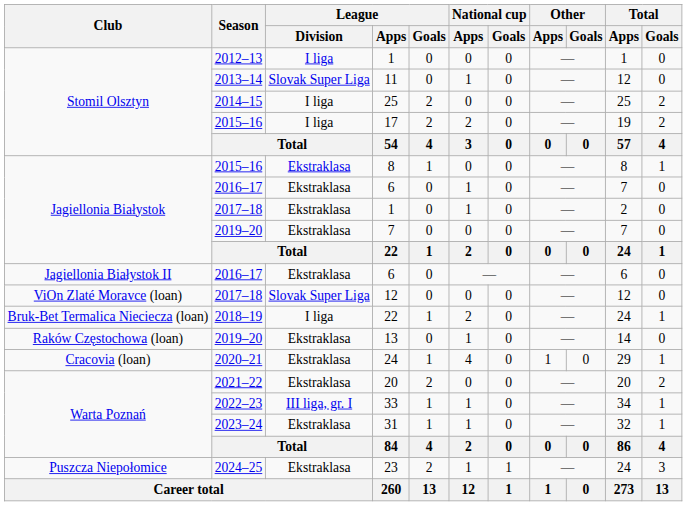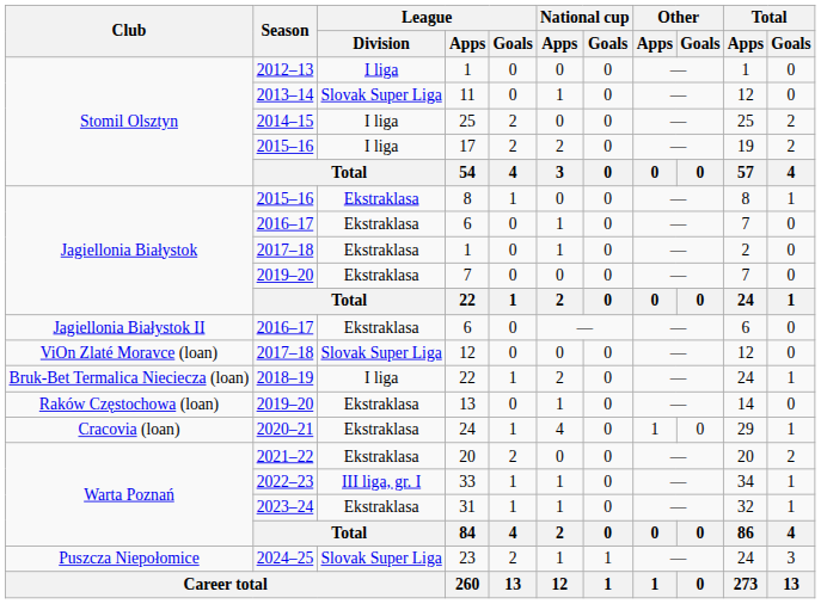 <table class="wikitable" style="text-align: center;">
 <tr>
 <th rowspan="2">Club</th>
 <th rowspan="2">Season</th>
 <th colspan="3">League</th>
 <th colspan="2">National cup</th>
 <th colspan="2">Other</th>
 <th colspan="2">Total</th>
 </tr>
 <tr>
 <th>Division</th>
 <th>Apps</th>
 <th>Goals</th>
 <th>Apps</th>
 <th>Goals</th>
 <th>Apps</th>
 <th>Goals</th>
 <th>Apps</th>
 <th>Goals</th>
 </tr>
 <tr>
 <td rowspan="5"><a href='#'>Stomil Olsztyn</a></td>
 <td><a href='#'>2012–13</a></td>
 <td><a href='#'>I liga</a></td>
 <td>1</td>
 <td>0</td>
 <td>0</td>
 <td>0</td>
 <td colspan="2">—</td>
 <td>1</td>
 <td>0</td>
 </tr>
 <tr>
 <td><a href='#'>2013–14</a></td>
 <td><a href='#'>Slovak Super Liga</a></td>
 <td>11</td>
 <td>0</td>
 <td>1</td>
 <td>0</td>
 <td colspan="2">—</td>
 <td>12</td>
 <td>0</td>
 </tr>
 <tr>
 <td><a href='#'>2014–15</a></td>
 <td>I liga</td>
 <td>25</td>
 <td>2</td>
 <td>0</td>
 <td>0</td>
 <td colspan="2">—</td>
 <td>25</td>
 <td>2</td>
 </tr>
 <tr>
 <td><a href='#'>2015–16</a></td>
 <td>I liga</td>
 <td>17</td>
 <td>2</td>
 <td>2</td>
 <td>0</td>
 <td colspan="2">—</td>
 <td>19</td>
 <td>2</td>
 </tr>
 <tr>
 <th colspan="2">Total</th>
 <th>54</th>
 <th>4</th>
 <th>3</th>
 <th>0</th>
 <th>0</th>
 <th>0</th>
 <th>57</th>
 <th>4</th>
 </tr>
 <tr>
 <td rowspan="5"><a href='#'>Jagiellonia Białystok</a></td>
 <td><a href='#'>2015–16</a></td>
 <td><a href='#'>Ekstraklasa</a></td>
 <td>8</td>
 <td>1</td>
 <td>0</td>
 <td>0</td>
 <td colspan="2">—</td>
 <td>8</td>
 <td>1</td>
 </tr>
 <tr>
 <td><a href='#'>2016–17</a></td>
 <td>Ekstraklasa</td>
 <td>6</td>
 <td>0</td>
 <td>1</td>
 <td>0</td>
 <td colspan="2">—</td>
 <td>7</td>
 <td>0</td>
 </tr>
 <tr>
 <td><a href='#'>2017–18</a></td>
 <td>Ekstraklasa</td>
 <td>1</td>
 <td>0</td>
 <td>1</td>
 <td>0</td>
 <td colspan="2">—</td>
 <td>2</td>
 <td>0</td>
 </tr>
 <tr>
 <td><a href='#'>2019–20</a></td>
 <td>Ekstraklasa</td>
 <td>7</td>
 <td>0</td>
 <td>0</td>
 <td>0</td>
 <td colspan="2">—</td>
 <td>7</td>
 <td>0</td>
 </tr>
 <tr>
 <th colspan="2">Total</th>
 <th>22</th>
 <th>1</th>
 <th>2</th>
 <th>0</th>
 <th>0</th>
 <th>0</th>
 <th>24</th>
 <th>1</th>
 </tr>
 <tr>
 <td><a href='#'>Jagiellonia Białystok II</a></td>
 <td><a href='#'>2016–17</a></td>
 <td>Ekstraklasa</td>
 <td>6</td>
 <td>0</td>
 <td colspan="2">—</td>
 <td colspan="2">—</td>
 <td>6</td>
 <td>0</td>
 </tr>
 <tr>
 <td><a href='#'>ViOn Zlaté Moravce</a> (loan)</td>
 <td><a href='#'>2017–18</a></td>
 <td><a href='#'>Slovak Super Liga</a></td>
 <td>12</td>
 <td>0</td>
 <td>0</td>
 <td>0</td>
 <td colspan="2">—</td>
 <td>12</td>
 <td>0</td>
 </tr>
 <tr>
 <td><a href='#'>Bruk-Bet Termalica Nieciecza</a> (loan)</td>
 <td><a href='#'>2018–19</a></td>
 <td>I liga</td>
 <td>22</td>
 <td>1</td>
 <td>2</td>
 <td>0</td>
 <td colspan="2">—</td>
 <td>24</td>
 <td>1</td>
 </tr>
 <tr>
 <td><a href='#'>Raków Częstochowa</a> (loan)</td>
 <td><a href='#'>2019–20</a></td>
 <td>Ekstraklasa</td>
 <td>13</td>
 <td>0</td>
 <td>1</td>
 <td>0</td>
 <td colspan="2">—</td>
 <td>14</td>
 <td>0</td>
 </tr>
 <tr>
 <td><a href='#'>Cracovia</a> (loan)</td>
 <td><a href='#'>2020–21</a></td>
 <td>Ekstraklasa</td>
 <td>24</td>
 <td>1</td>
 <td>4</td>
 <td>0</td>
 <td>1</td>
 <td>0</td>
 <td>29</td>
 <td>1</td>
 </tr>
 <tr>
 <td rowspan="4"><a href='#'>Warta Poznań</a></td>
 <td><a href='#'>2021–22</a></td>
 <td>Ekstraklasa</td>
 <td>20</td>
 <td>2</td>
 <td>0</td>
 <td>0</td>
 <td colspan="2">—</td>
 <td>20</td>
 <td>2</td>
 </tr>
 <tr>
 <td><a href='#'>2022–23</a></td>
 <td><a href='#'>III liga, gr. I</a></td>
 <td>33</td>
 <td>1</td>
 <td>1</td>
 <td>0</td>
 <td colspan="2">—</td>
 <td>34</td>
 <td>1</td>
 </tr>
 <tr>
 <td><a href='#'>2023–24</a></td>
 <td>Ekstraklasa</td>
 <td>31</td>
 <td>1</td>
 <td>1</td>
 <td>0</td>
 <td colspan="2">—</td>
 <td>32</td>
 <td>1</td>
 </tr>
 <tr>
 <th colspan="2">Total</th>
 <th>84</th>
 <th>4</th>
 <th>2</th>
 <th>0</th>
 <th>0</th>
 <th>0</th>
 <th>86</th>
 <th>4</th>
 </tr>
 <tr>
 <td><a href='#'>Puszcza Niepołomice</a></td>
 <td><a href='#'>2024–25</a></td>
-<td>Ekstraklasa</td>
+<td><a href='#'>Slovak Super Liga</a></td>
 <td>23</td>
 <td>2</td>
 <td>1</td>
 <td>1</td>
 <td colspan="2">—</td>
 <td>24</td>
 <td>3</td>
 </tr>
 <tr>
 <th colspan="3">Career total</th>
 <th>260</th>
 <th>13</th>
 <th>12</th>
 <th>1</th>
 <th>1</th>
 <th>0</th>
 <th>273</th>
 <th>13</th>
 </tr>
 </table>
